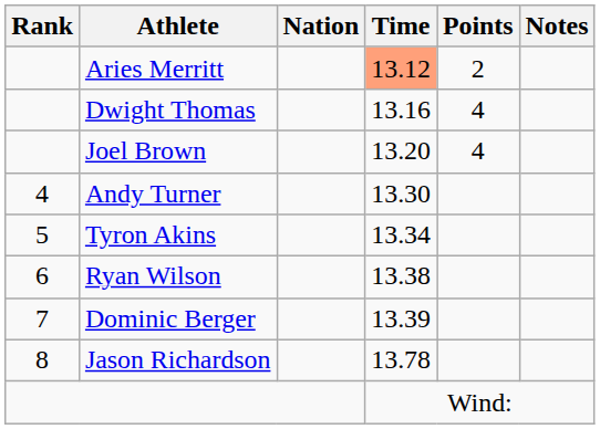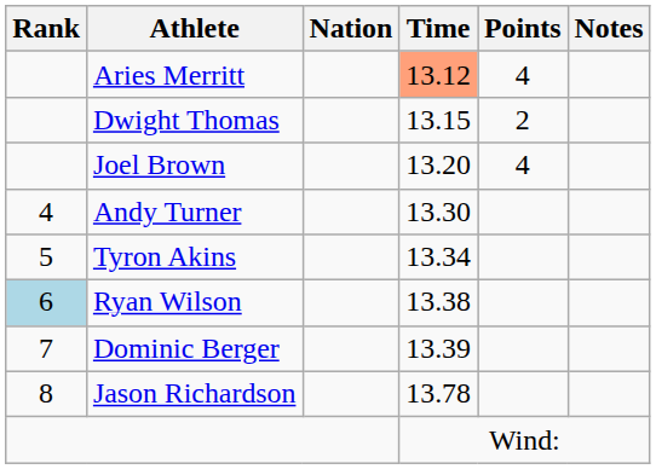 <table class="wikitable sortable" style="text-align:center;">
 <tr>
 <th scope="col" style="width: 10px;">Rank</th>
 <th scope="col">Athlete</th>
 <th scope="col">Nation</th>
 <th scope="col">Time</th>
 <th scope="col">Points</th>
 <th scope="col">Notes</th>
 </tr>
 <tr>
 <td></td>
 <td align=left><a href='#'>Aries Merritt</a></td>
 <td align=left></td>
 <td style="background: lightsalmon;">13.12</td>
-<td>2</td>
+<td>4</td>
 <td></td>
 </tr>
 <tr>
 <td></td>
 <td align=left><a href='#'>Dwight Thomas</a></td>
 <td align=left></td>
-<td>13.16</td>
-<td>4</td>
+<td>13.15</td>
+<td>2</td>
 <td><strong></strong></td>
 </tr>
 <tr>
 <td></td>
 <td align=left><a href='#'>Joel Brown</a></td>
 <td align=left></td>
 <td>13.20</td>
 <td>4</td>
 <td></td>
 </tr>
 <tr>
 <td>4</td>
 <td align=left><a href='#'>Andy Turner</a></td>
 <td align=left></td>
 <td>13.30</td>
 <td></td>
 <td></td>
 </tr>
 <tr>
 <td>5</td>
 <td align=left><a href='#'>Tyron Akins</a></td>
 <td align=left></td>
 <td>13.34</td>
 <td></td>
 <td></td>
 </tr>
 <tr>
-<td>6</td>
+<td style="background: lightblue;">6</td>
 <td align=left><a href='#'>Ryan Wilson</a></td>
 <td align=left></td>
 <td>13.38</td>
 <td></td>
 <td></td>
 </tr>
 <tr>
 <td>7</td>
 <td align=left><a href='#'>Dominic Berger</a></td>
 <td align=left></td>
 <td>13.39</td>
 <td></td>
 <td></td>
 </tr>
 <tr>
 <td>8</td>
 <td align=left><a href='#'>Jason Richardson</a></td>
 <td align=left></td>
 <td>13.78</td>
 <td></td>
 <td></td>
 </tr>
 <tr class="sortbottom">
 <td colspan="3"></td>
 <td colspan="3">Wind: </td>
 </tr>
 </table>
